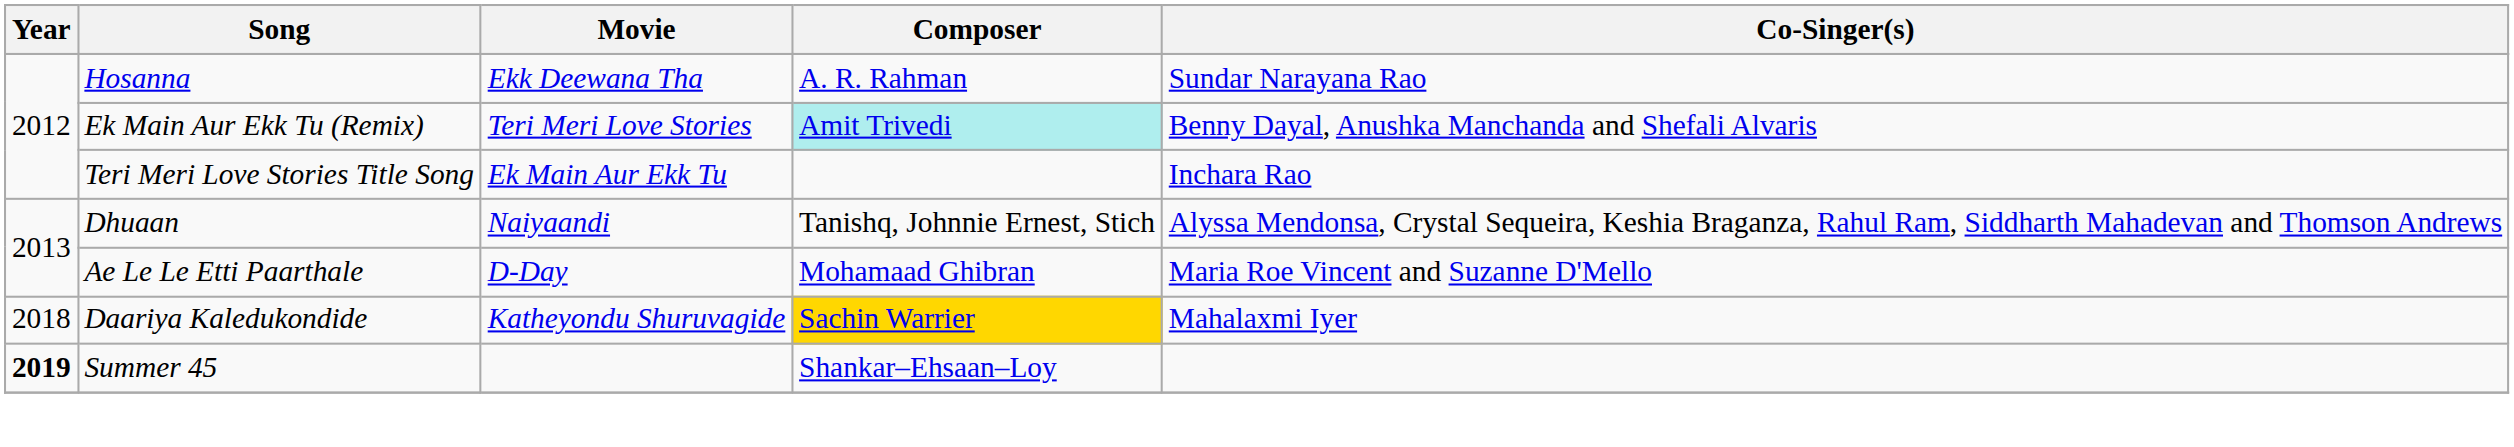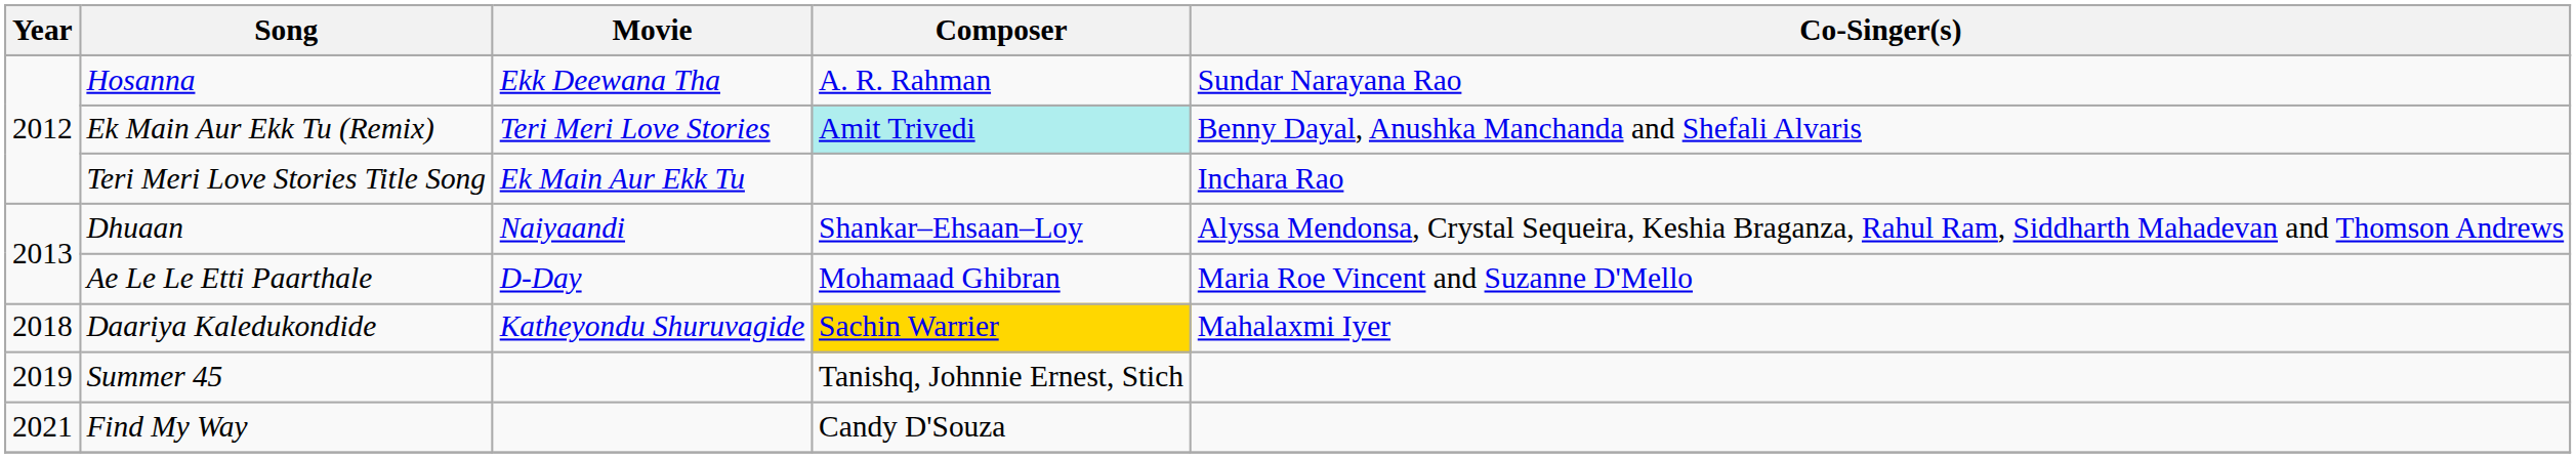 <table class="wikitable" style="font-size: 90%;">
 <tr>
 <th>Year</th>
 <th>Song</th>
 <th>Movie</th>
 <th>Composer</th>
 <th>Co-Singer(s)</th>
 </tr>
 <tr>
 </tr>
 <tr>
 <td rowspan="3">2012</td>
 <td><em><a href='#'>Hosanna</a></em></td>
 <td><em><a href='#'>Ekk Deewana Tha</a></em></td>
 <td><a href='#'>A. R. Rahman</a></td>
 <td><a href='#'>Sundar Narayana Rao</a></td>
 </tr>
 <tr>
 <td><em>Ek Main Aur Ekk Tu (Remix)</em></td>
 <td><em><a href='#'>Teri Meri Love Stories</a></em></td>
 <td style="background: paleturquoise;"><a href='#'>Amit Trivedi</a></td>
 <td><a href='#'>Benny Dayal</a>, <a href='#'>Anushka Manchanda</a> and <a href='#'>Shefali Alvaris</a></td>
 </tr>
 <tr>
 <td><em>Teri Meri Love Stories Title Song</em></td>
 <td><em><a href='#'>Ek Main Aur Ekk Tu</a></em></td>
 <td></td>
 <td><a href='#'>Inchara Rao</a></td>
 </tr>
 <tr>
 <td rowspan="2">2013</td>
 <td><em>Dhuaan</em></td>
 <td><em><a href='#'>Naiyaandi</a></em></td>
-<td>Tanishq, Johnnie Ernest, Stich</td>
+<td><a href='#'>Shankar–Ehsaan–Loy</a></td>
 <td><a href='#'>Alyssa Mendonsa</a>, Crystal Sequeira, Keshia Braganza, <a href='#'>Rahul Ram</a>, <a href='#'>Siddharth Mahadevan</a> and <a href='#'>Thomson Andrews</a></td>
 </tr>
 <tr>
 <td><em>Ae Le Le Etti Paarthale</em></td>
 <td><em><a href='#'>D-Day</a></em></td>
 <td><a href='#'>Mohamaad Ghibran</a></td>
 <td><a href='#'>Maria Roe Vincent</a> and <a href='#'>Suzanne D'Mello</a></td>
 </tr>
 <tr>
 <td rowspan="1">2018</td>
 <td><em>Daariya Kaledukondide</em></td>
 <td><em><a href='#'>Katheyondu Shuruvagide</a></em></td>
 <td style="background: gold;"><a href='#'>Sachin Warrier</a></td>
 <td><a href='#'>Mahalaxmi Iyer</a></td>
 </tr>
 <tr>
-<td rowspan="1"><strong>2019</strong></td>
+<td rowspan="1">2019</td>
 <td><em>Summer 45</em></td>
 <td></td>
-<td><a href='#'>Shankar–Ehsaan–Loy</a></td>
+<td>Tanishq, Johnnie Ernest, Stich</td>
+<td></td>
+</tr>
+<tr>
+<td rowspan="1">2021</td>
+<td><em>Find My Way</em></td>
+<td></td>
+<td>Candy D'Souza</td>
 <td></td>
 </tr>
 <tr>
 </tr>
 </table>
